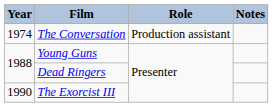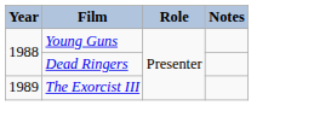 <table class="wikitable">
 <tr align="center">
 <th style="background:#B0C4DE;">Year</th>
 <th style="background:#B0C4DE;">Film</th>
 <th style="background:#B0C4DE;">Role</th>
 <th style="background:#B0C4DE;">Notes</th>
-</tr>
-<tr>
-<td>1974</td>
-<td><em><a href='#'>The Conversation</a></em></td>
-<td>Production assistant</td>
-<td></td>
 </tr>
 <tr>
 <td rowspan=2>1988</td>
 <td><em><a href='#'>Young Guns</a></em></td>
 <td rowspan=3>Presenter</td>
 <td></td>
 </tr>
 <tr>
 <td><em><a href='#'>Dead Ringers</a></em></td>
 <td></td>
 </tr>
 <tr>
-<td>1990</td>
+<td>1989</td>
 <td><em><a href='#'>The Exorcist III</a></em></td>
 <td></td>
 </tr>
 </table>
